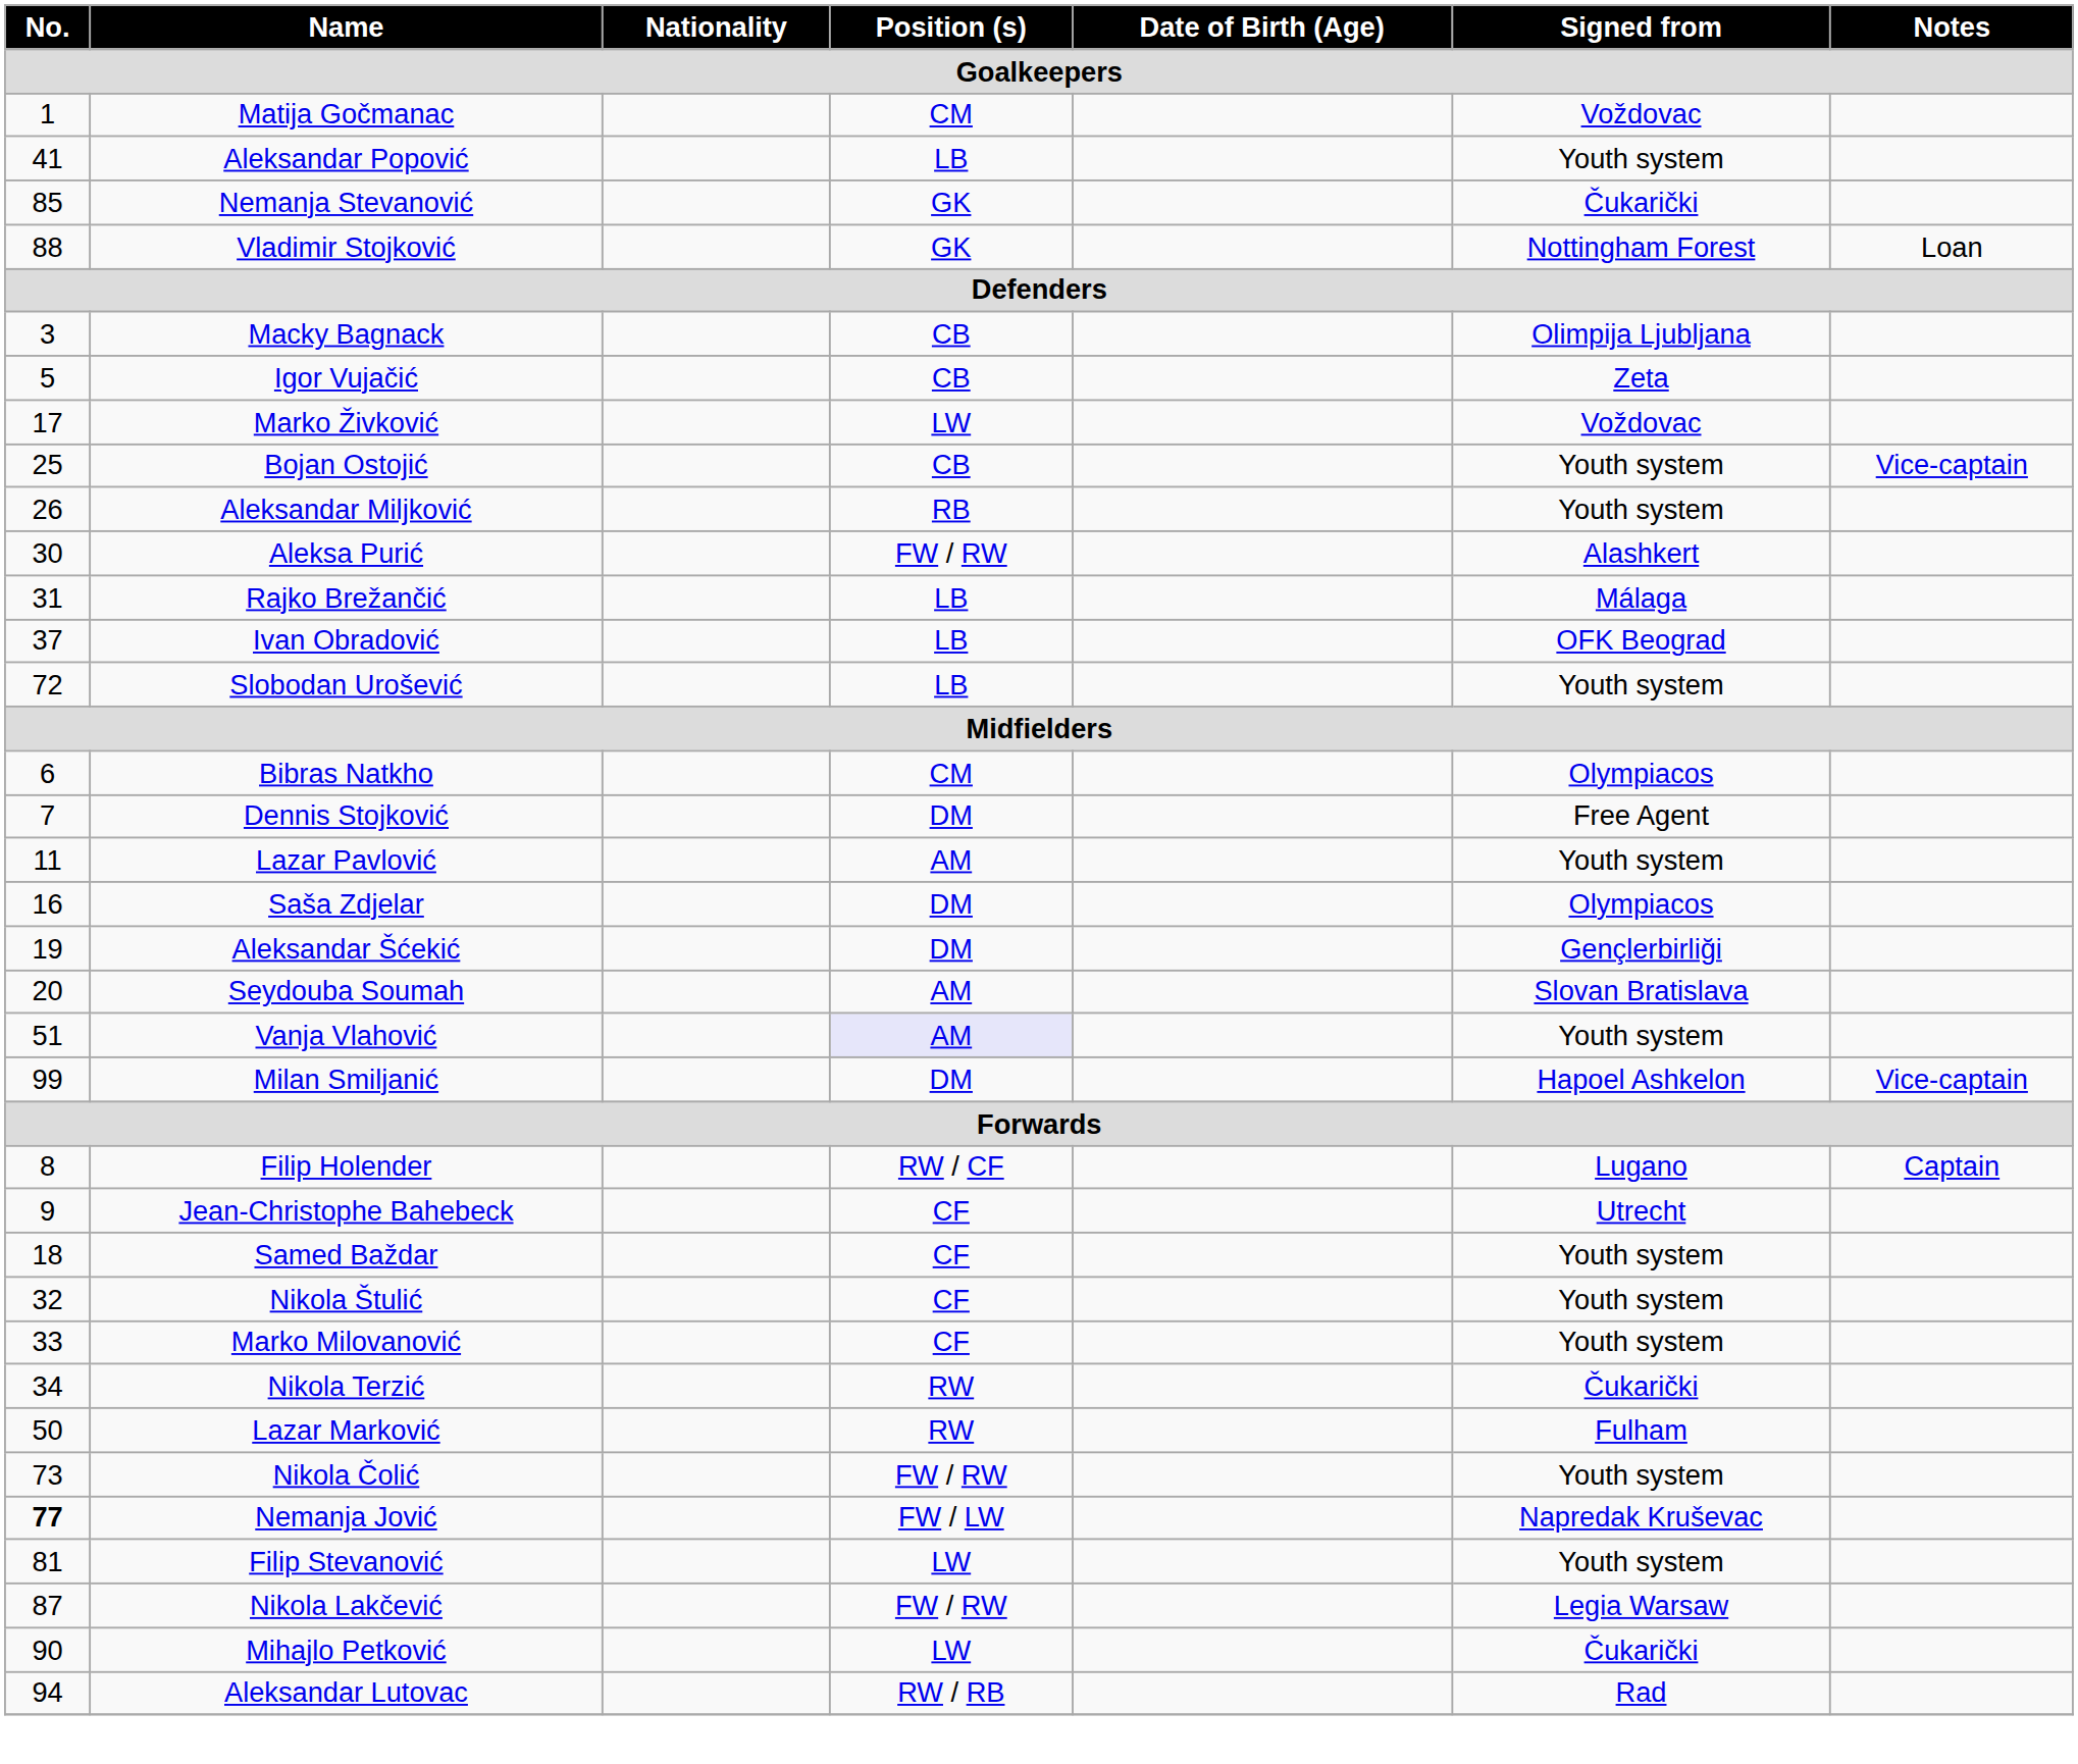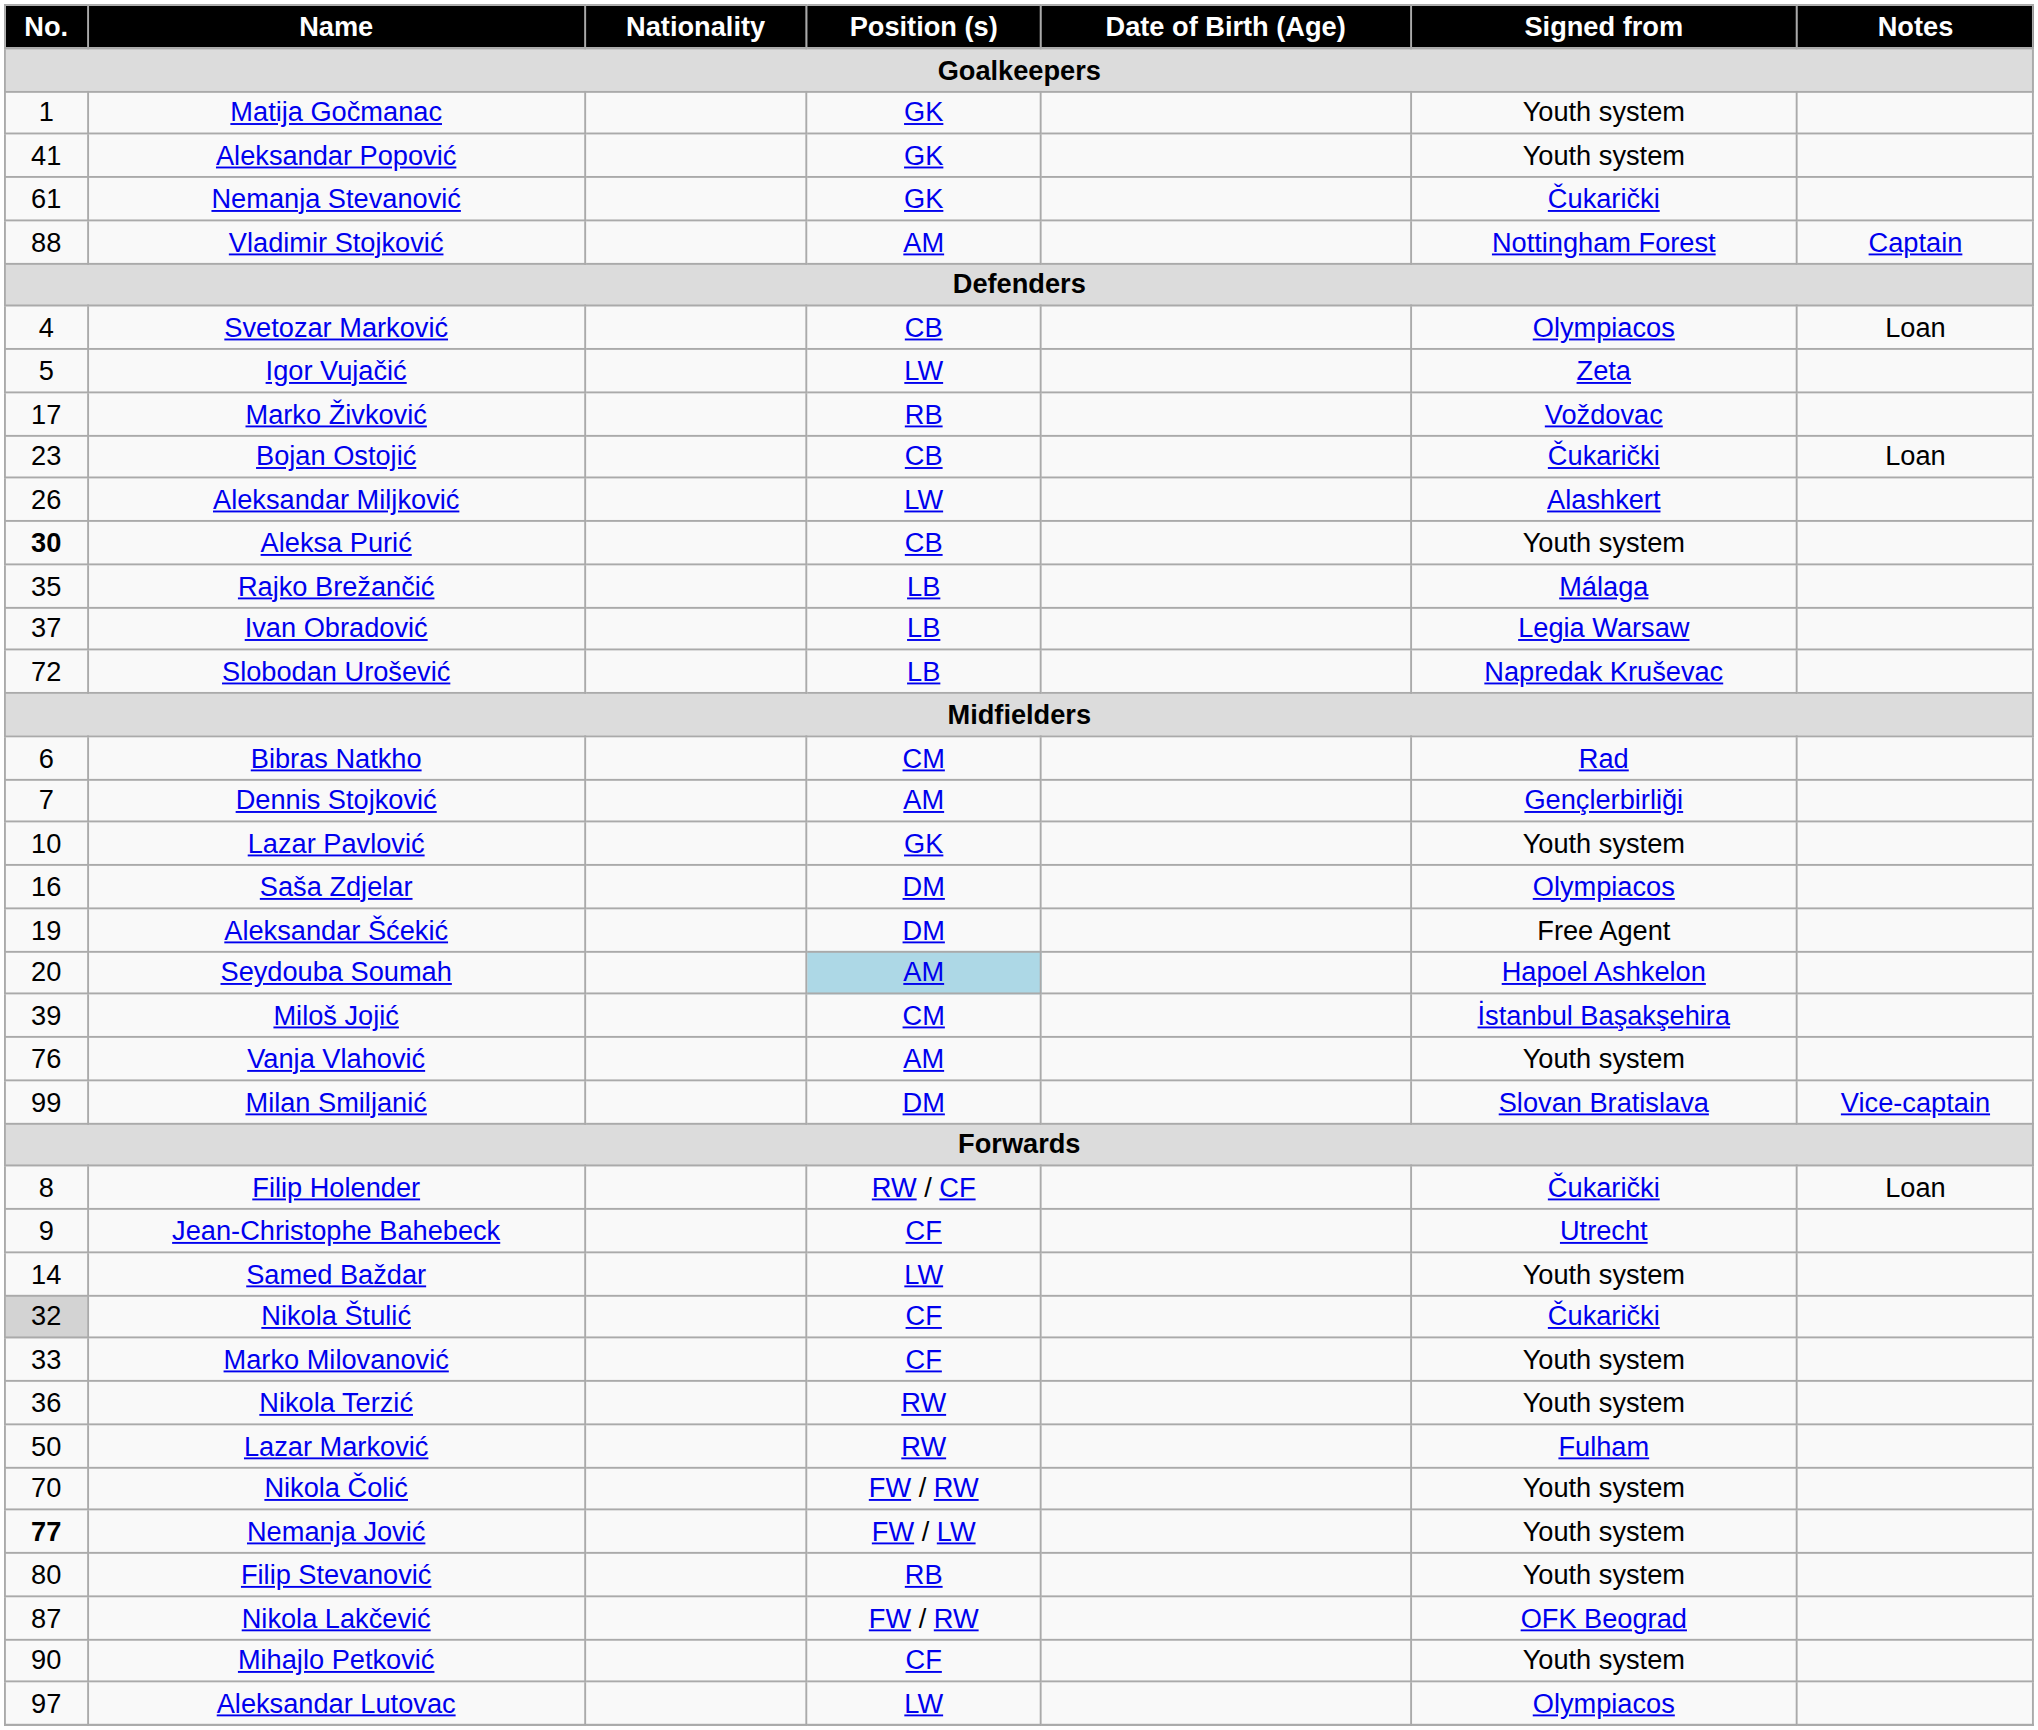 <table class="wikitable" style="text-align:center; font-size:90%; width:85%;">
 <tr>
 <th style="background:#000000; color:white; text-align:center;">No.</th>
 <th style="background:#000000; color:white; text-align:center;">Name</th>
 <th style="background:#000000; color:white; text-align:center;">Nationality</th>
 <th style="background:#000000; color:white; text-align:center;">Position (s)</th>
 <th style="background:#000000; color:white; text-align:center;">Date of Birth (Age)</th>
 <th style="background:#000000; color:white; text-align:center;">Signed from</th>
 <th style="background:#000000; color:white; text-align:center;">Notes</th>
 </tr>
 <tr>
 <th colspan="7" style="background:#dcdcdc; text-align:center;">Goalkeepers</th>
 </tr>
 <tr>
 <td>1</td>
 <td><a href='#'>Matija Gočmanac</a></td>
 <td></td>
-<td><a href='#'>CM</a></td>
+<td><a href='#'>GK</a></td>
 <td></td>
-<td> <a href='#'>Voždovac</a></td>
+<td>Youth system</td>
 <td></td>
 </tr>
 <tr>
 <td>41</td>
 <td><a href='#'>Aleksandar Popović</a></td>
 <td></td>
-<td><a href='#'>LB</a></td>
+<td><a href='#'>GK</a></td>
 <td></td>
 <td>Youth system</td>
 <td></td>
 </tr>
 <tr>
-<td>85</td>
+<td>61</td>
 <td><a href='#'>Nemanja Stevanović</a></td>
 <td></td>
 <td><a href='#'>GK</a></td>
 <td></td>
 <td> <a href='#'>Čukarički</a></td>
 <td></td>
 </tr>
 <tr>
 <td>88</td>
 <td><a href='#'>Vladimir Stojković</a></td>
 <td></td>
-<td><a href='#'>GK</a></td>
+<td><a href='#'>AM</a></td>
 <td></td>
 <td> <a href='#'>Nottingham Forest</a></td>
-<td>Loan</td>
+<td><a href='#'>Captain</a></td>
 </tr>
 <tr>
 <th colspan="7" style="background:#dcdcdc; text-align:center;">Defenders</th>
 </tr>
 <tr>
-<td>3</td>
-<td><a href='#'>Macky Bagnack</a></td>
+<td>4</td>
+<td><a href='#'>Svetozar Marković</a></td>
 <td></td>
 <td><a href='#'>CB</a></td>
 <td></td>
-<td> <a href='#'>Olimpija Ljubljana</a></td>
-<td></td>
+<td> <a href='#'>Olympiacos</a></td>
+<td>Loan</td>
 </tr>
 <tr>
 <td>5</td>
 <td><a href='#'>Igor Vujačić</a></td>
 <td></td>
-<td><a href='#'>CB</a></td>
+<td><a href='#'>LW</a></td>
 <td></td>
 <td> <a href='#'>Zeta</a></td>
 <td></td>
 </tr>
 <tr>
 <td>17</td>
 <td><a href='#'>Marko Živković</a></td>
 <td></td>
-<td><a href='#'>LW</a></td>
+<td><a href='#'>RB</a></td>
 <td></td>
 <td> <a href='#'>Voždovac</a></td>
 <td></td>
 </tr>
 <tr>
-<td>25</td>
+<td>23</td>
 <td><a href='#'>Bojan Ostojić</a></td>
 <td></td>
 <td><a href='#'>CB</a></td>
 <td></td>
-<td>Youth system</td>
-<td><a href='#'>Vice-captain</a></td>
+<td> <a href='#'>Čukarički</a></td>
+<td>Loan</td>
 </tr>
 <tr>
 <td>26</td>
 <td><a href='#'>Aleksandar Miljković</a></td>
 <td></td>
-<td><a href='#'>RB</a></td>
+<td><a href='#'>LW</a></td>
+<td></td>
+<td> <a href='#'>Alashkert</a></td>
+<td></td>
+</tr>
+<tr>
+<td><strong>30</strong></td>
+<td><a href='#'>Aleksa Purić</a></td>
+<td></td>
+<td><a href='#'>CB</a></td>
 <td></td>
 <td>Youth system</td>
 <td></td>
 </tr>
 <tr>
-<td>30</td>
-<td><a href='#'>Aleksa Purić</a></td>
-<td></td>
-<td><a href='#'>FW</a> / <a href='#'>RW</a></td>
-<td></td>
-<td> <a href='#'>Alashkert</a></td>
-<td></td>
-</tr>
-<tr>
-<td>31</td>
+<td>35</td>
 <td><a href='#'>Rajko Brežančić</a></td>
 <td></td>
 <td><a href='#'>LB</a></td>
 <td></td>
 <td> <a href='#'>Málaga</a></td>
 <td></td>
 </tr>
 <tr>
 <td>37</td>
 <td><a href='#'>Ivan Obradović</a></td>
 <td></td>
 <td><a href='#'>LB</a></td>
 <td></td>
-<td> <a href='#'>OFK Beograd</a></td>
+<td> <a href='#'>Legia Warsaw</a></td>
 <td></td>
 </tr>
 <tr>
 <td>72</td>
 <td><a href='#'>Slobodan Urošević</a></td>
 <td></td>
 <td><a href='#'>LB</a></td>
 <td></td>
-<td>Youth system</td>
+<td> <a href='#'>Napredak Kruševac</a></td>
 <td></td>
 </tr>
 <tr>
 <th colspan="7" style="background:#dcdcdc; text-align:center;">Midfielders</th>
 </tr>
 <tr>
 <td>6</td>
 <td><a href='#'>Bibras Natkho</a></td>
 <td></td>
 <td><a href='#'>CM</a></td>
 <td></td>
-<td> <a href='#'>Olympiacos</a></td>
+<td> <a href='#'>Rad</a></td>
 <td></td>
 </tr>
 <tr>
 <td>7</td>
 <td><a href='#'>Dennis Stojković</a></td>
 <td></td>
-<td><a href='#'>DM</a></td>
+<td><a href='#'>AM</a></td>
 <td></td>
-<td> Free Agent</td>
+<td> <a href='#'>Gençlerbirliği</a></td>
 <td></td>
 </tr>
 <tr>
-<td>11</td>
+<td>10</td>
 <td><a href='#'>Lazar Pavlović</a></td>
 <td></td>
-<td><a href='#'>AM</a></td>
+<td><a href='#'>GK</a></td>
 <td></td>
 <td>Youth system</td>
 <td></td>
 </tr>
 <tr>
 <td>16</td>
 <td><a href='#'>Saša Zdjelar</a></td>
 <td></td>
 <td><a href='#'>DM</a></td>
 <td></td>
 <td> <a href='#'>Olympiacos</a></td>
 <td></td>
 </tr>
 <tr>
 <td>19</td>
 <td><a href='#'>Aleksandar Šćekić</a></td>
 <td></td>
 <td><a href='#'>DM</a></td>
 <td></td>
-<td> <a href='#'>Gençlerbirliği</a></td>
+<td> Free Agent</td>
 <td></td>
 </tr>
 <tr>
 <td>20</td>
 <td><a href='#'>Seydouba Soumah</a></td>
 <td></td>
-<td><a href='#'>AM</a></td>
+<td style="background: lightblue;"><a href='#'>AM</a></td>
 <td></td>
-<td> <a href='#'>Slovan Bratislava</a></td>
+<td> <a href='#'>Hapoel Ashkelon</a></td>
 <td></td>
 </tr>
 <tr>
-<td>51</td>
+<td>39</td>
+<td><a href='#'>Miloš Jojić</a></td>
+<td></td>
+<td><a href='#'>CM</a></td>
+<td></td>
+<td> <a href='#'>İstanbul Başakşehira</a></td>
+<td></td>
+</tr>
+<tr>
+<td>76</td>
 <td><a href='#'>Vanja Vlahović</a></td>
 <td></td>
-<td style="background: lavender;"><a href='#'>AM</a></td>
+<td><a href='#'>AM</a></td>
 <td></td>
 <td>Youth system</td>
 <td></td>
 </tr>
 <tr>
 <td>99</td>
 <td><a href='#'>Milan Smiljanić</a></td>
 <td></td>
 <td><a href='#'>DM</a></td>
 <td></td>
-<td> <a href='#'>Hapoel Ashkelon</a></td>
+<td> <a href='#'>Slovan Bratislava</a></td>
 <td><a href='#'>Vice-captain</a></td>
 </tr>
 <tr>
 <th colspan="7" style="background:#dcdcdc; text-align:center;">Forwards</th>
 </tr>
 <tr>
 <td>8</td>
 <td><a href='#'>Filip Holender</a></td>
 <td></td>
 <td><a href='#'>RW</a> / <a href='#'>CF</a></td>
 <td></td>
-<td> <a href='#'>Lugano</a></td>
-<td><a href='#'>Captain</a></td>
+<td> <a href='#'>Čukarički</a></td>
+<td>Loan</td>
 </tr>
 <tr>
 <td>9</td>
 <td><a href='#'>Jean-Christophe Bahebeck</a></td>
 <td></td>
 <td><a href='#'>CF</a></td>
 <td></td>
 <td> <a href='#'>Utrecht</a></td>
 <td></td>
 </tr>
 <tr>
-<td>18</td>
+<td>14</td>
 <td><a href='#'>Samed Baždar</a></td>
 <td></td>
-<td><a href='#'>CF</a></td>
+<td><a href='#'>LW</a></td>
 <td></td>
 <td>Youth system</td>
 <td></td>
 </tr>
 <tr>
-<td>32</td>
+<td style="background: lightgrey;">32</td>
 <td><a href='#'>Nikola Štulić</a></td>
 <td></td>
 <td><a href='#'>CF</a></td>
 <td></td>
-<td>Youth system</td>
+<td> <a href='#'>Čukarički</a></td>
 <td></td>
 </tr>
 <tr>
 <td>33</td>
 <td><a href='#'>Marko Milovanović</a></td>
 <td></td>
 <td><a href='#'>CF</a></td>
 <td></td>
 <td>Youth system</td>
 <td></td>
 </tr>
 <tr>
-<td>34</td>
+<td>36</td>
 <td><a href='#'>Nikola Terzić</a></td>
 <td></td>
 <td><a href='#'>RW</a></td>
 <td></td>
-<td> <a href='#'>Čukarički</a></td>
+<td>Youth system</td>
 <td></td>
 </tr>
 <tr>
 <td>50</td>
 <td><a href='#'>Lazar Marković</a></td>
 <td></td>
 <td><a href='#'>RW</a></td>
 <td></td>
 <td> <a href='#'>Fulham</a></td>
 <td></td>
 </tr>
 <tr>
-<td>73</td>
+<td>70</td>
 <td><a href='#'>Nikola Čolić</a></td>
 <td></td>
 <td><a href='#'>FW</a> / <a href='#'>RW</a></td>
 <td></td>
 <td>Youth system</td>
 <td></td>
 </tr>
 <tr>
 <td><strong>77</strong></td>
 <td><a href='#'>Nemanja Jović</a></td>
 <td></td>
 <td><a href='#'>FW</a> / <a href='#'>LW</a></td>
 <td></td>
-<td> <a href='#'>Napredak Kruševac</a></td>
+<td>Youth system</td>
 <td></td>
 </tr>
 <tr>
-<td>81</td>
+<td>80</td>
 <td><a href='#'>Filip Stevanović</a></td>
 <td></td>
-<td><a href='#'>LW</a></td>
+<td><a href='#'>RB</a></td>
 <td></td>
 <td>Youth system</td>
 <td></td>
 </tr>
 <tr>
 <td>87</td>
 <td><a href='#'>Nikola Lakčević</a></td>
 <td></td>
 <td><a href='#'>FW</a> / <a href='#'>RW</a></td>
 <td></td>
-<td> <a href='#'>Legia Warsaw</a></td>
+<td> <a href='#'>OFK Beograd</a></td>
 <td></td>
 </tr>
 <tr>
 <td>90</td>
 <td><a href='#'>Mihajlo Petković</a></td>
 <td></td>
-<td><a href='#'>LW</a></td>
+<td><a href='#'>CF</a></td>
 <td></td>
-<td> <a href='#'>Čukarički</a></td>
+<td>Youth system</td>
 <td></td>
 </tr>
 <tr>
-<td>94</td>
+<td>97</td>
 <td><a href='#'>Aleksandar Lutovac</a></td>
 <td></td>
-<td><a href='#'>RW</a> / <a href='#'>RB</a></td>
+<td><a href='#'>LW</a></td>
 <td></td>
-<td> <a href='#'>Rad</a></td>
+<td> <a href='#'>Olympiacos</a></td>
 <td></td>
 </tr>
 <tr>
 </tr>
 </table>
